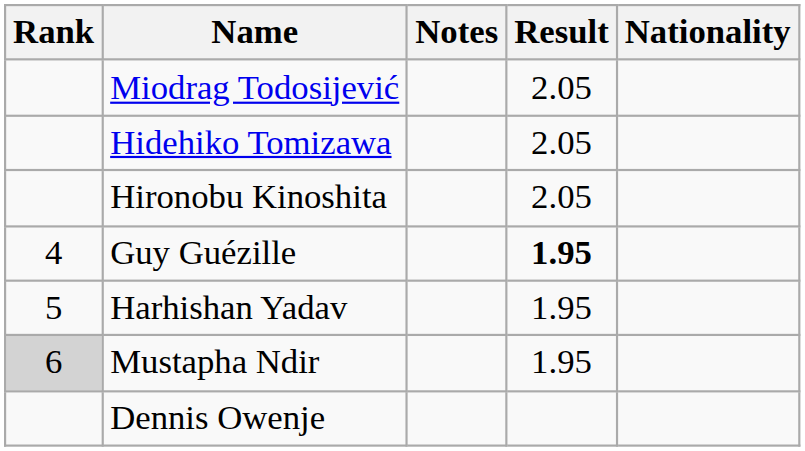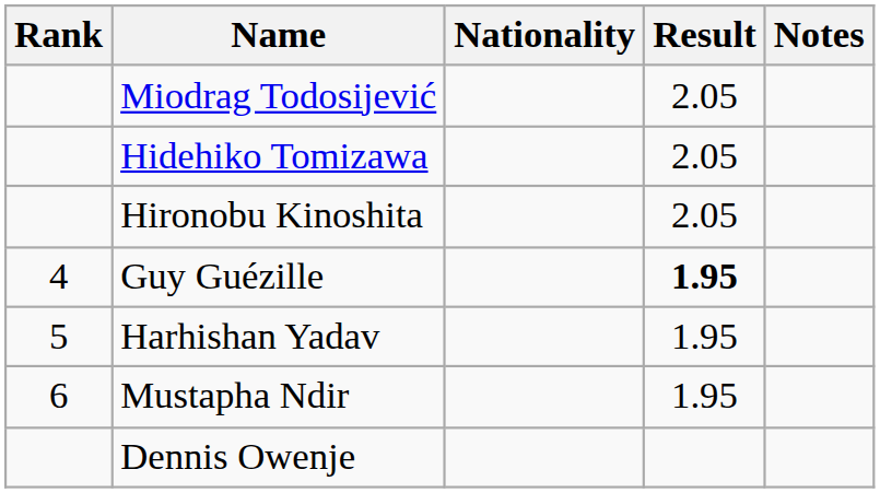 <table class="wikitable sortable" style="text-align:center">
 <tr>
 <th>Rank</th>
 <th>Name</th>
+<th>Nationality</th>
+<th>Result</th>
 <th>Notes</th>
-<th>Result</th>
-<th>Nationality</th>
 </tr>
 <tr>
 <td></td>
 <td align=left><a href='#'>Miodrag Todosijević</a></td>
+<td align=left></td>
+<td>2.05</td>
 <td></td>
-<td>2.05</td>
-<td align=left></td>
 </tr>
 <tr>
 <td></td>
 <td align=left><a href='#'>Hidehiko Tomizawa</a></td>
+<td align=left></td>
+<td>2.05</td>
 <td></td>
-<td>2.05</td>
-<td align=left></td>
 </tr>
 <tr>
 <td></td>
 <td align=left>Hironobu Kinoshita</td>
+<td align="left"></td>
+<td>2.05</td>
 <td></td>
-<td>2.05</td>
-<td align="left"></td>
 </tr>
 <tr>
 <td>4</td>
 <td align=left>Guy Guézille</td>
+<td align="left"></td>
+<td><strong>1.95</strong></td>
 <td></td>
-<td><strong>1.95</strong></td>
-<td align="left"></td>
 </tr>
 <tr>
 <td>5</td>
 <td align=left>Harhishan Yadav</td>
+<td align="left"></td>
+<td>1.95</td>
 <td></td>
-<td>1.95</td>
-<td align="left"></td>
 </tr>
 <tr>
-<td style="background: lightgrey;">6</td>
+<td>6</td>
 <td align=left>Mustapha Ndir</td>
+<td align="left"></td>
+<td>1.95</td>
 <td></td>
-<td>1.95</td>
-<td align="left"></td>
 </tr>
 <tr>
 <td></td>
 <td align=left>Dennis Owenje</td>
+<td align="left"></td>
 <td></td>
 <td></td>
-<td align="left"></td>
 </tr>
 </table>
